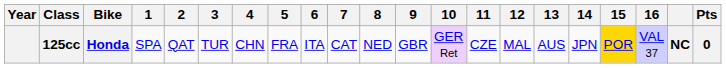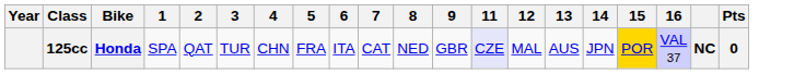 <table class="wikitable" style="text-align:center">
 <tr>
 <th>Year</th>
 <th>Class</th>
 <th>Bike</th>
 <th>1</th>
 <th>2</th>
 <th>3</th>
 <th>4</th>
 <th>5</th>
 <th>6</th>
 <th>7</th>
 <th>8</th>
 <th>9</th>
-<th>10</th>
 <th>11</th>
 <th>12</th>
 <th>13</th>
 <th>14</th>
 <th>15</th>
 <th>16</th>
 <th></th>
 <th>Pts</th>
 </tr>
 <tr>
 <th align="left"></th>
 <th align="left">125cc</th>
 <th align="left"><a href='#'>Honda</a></th>
 <td><a href='#'>SPA</a></td>
 <td><a href='#'>QAT</a></td>
 <td><a href='#'>TUR</a></td>
 <td><a href='#'>CHN</a></td>
 <td><a href='#'>FRA</a></td>
 <td><a href='#'>ITA</a></td>
 <td><a href='#'>CAT</a></td>
 <td><a href='#'>NED</a></td>
 <td><a href='#'>GBR</a></td>
-<td style="background:#efcfff;"><a href='#'>GER</a><br><small>Ret</small></td>
-<td><a href='#'>CZE</a></td>
+<td style="background: lavender;"><a href='#'>CZE</a></td>
 <td><a href='#'>MAL</a></td>
 <td><a href='#'>AUS</a></td>
 <td><a href='#'>JPN</a></td>
 <td style="background: gold;"><a href='#'>POR</a></td>
 <td style="background:#CFCFFF;"><a href='#'>VAL</a><br><small>37</small></td>
 <th>NC</th>
 <th>0</th>
 </tr>
 </table>
